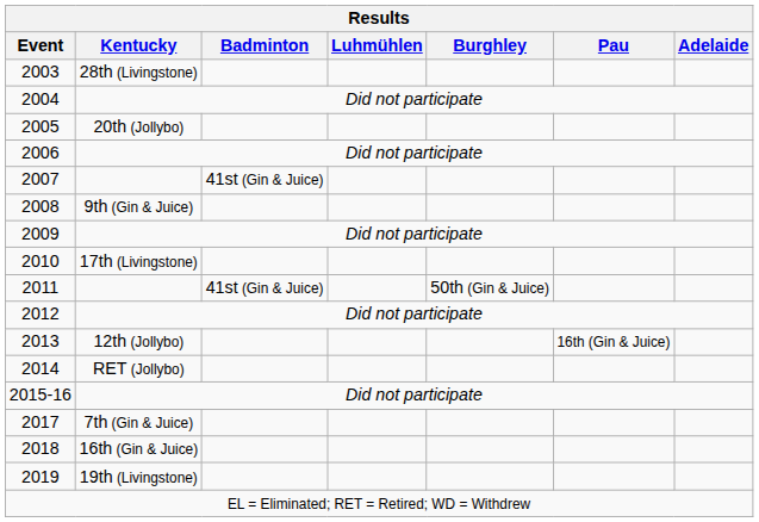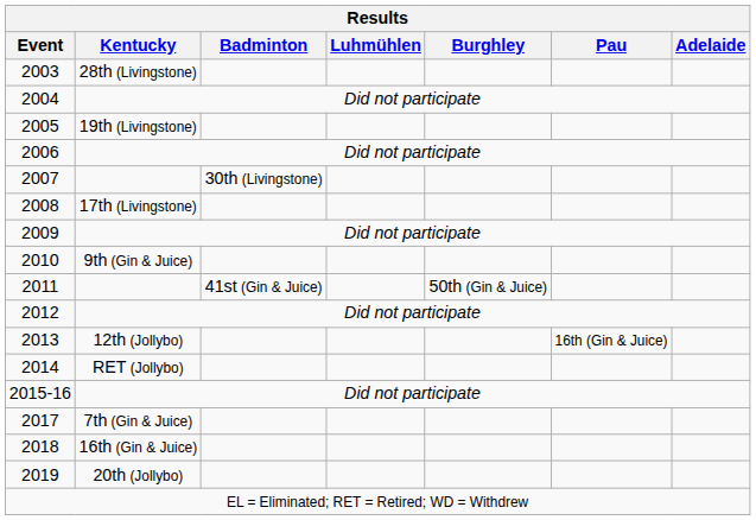 <table class="wikitable" style="text-align:center">
 <tr>
 <th colspan=13 align=center><strong>Results</strong></th>
 </tr>
 <tr>
 <th>Event</th>
 <th><a href='#'>Kentucky</a></th>
 <th><a href='#'>Badminton</a></th>
 <th><a href='#'>Luhmühlen</a></th>
 <th><a href='#'>Burghley</a></th>
 <th><a href='#'>Pau</a></th>
 <th><a href='#'>Adelaide</a></th>
 </tr>
 <tr>
 <td>2003</td>
 <td>28th<small> (Livingstone)</small></td>
 <td></td>
 <td></td>
 <td></td>
 <td></td>
 <td></td>
 </tr>
 <tr>
 <td>2004</td>
 <td colspan="6"><em>Did not participate</em></td>
 </tr>
 <tr>
 <td>2005</td>
-<td>20th<small> (Jollybo)</small></td>
+<td>19th<small> (Livingstone)</small></td>
 <td></td>
 <td></td>
 <td></td>
 <td></td>
 <td></td>
 </tr>
 <tr>
 <td>2006</td>
 <td colspan="6"><em>Did not participate</em></td>
 </tr>
 <tr>
 <td>2007</td>
 <td></td>
-<td>41st<small> (Gin & Juice)</small></td>
+<td>30th<small> (Livingstone)</small></td>
 <td></td>
 <td></td>
 <td></td>
 <td></td>
 </tr>
 <tr>
 <td>2008</td>
-<td>9th<small> (Gin & Juice)</small></td>
+<td>17th<small> (Livingstone)</small></td>
 <td></td>
 <td></td>
 <td></td>
 <td></td>
 <td></td>
 </tr>
 <tr>
 <td>2009</td>
 <td colspan="6"><em>Did not participate</em></td>
 </tr>
 <tr>
 <td>2010</td>
-<td>17th<small> (Livingstone)</small></td>
+<td>9th<small> (Gin & Juice)</small></td>
 <td></td>
 <td></td>
 <td></td>
 <td></td>
 <td></td>
 </tr>
 <tr>
 <td>2011</td>
 <td></td>
 <td>41st<small> (Gin & Juice)</small></td>
 <td></td>
 <td>50th<small> (Gin & Juice)</small></td>
 <td></td>
 <td></td>
 </tr>
 <tr>
 <td>2012</td>
 <td colspan="6"><em>Did not participate</em></td>
 </tr>
 <tr>
 <td>2013</td>
 <td>12th<small> (Jollybo)</small></td>
 <td></td>
 <td></td>
 <td></td>
 <td><small>16th (Gin & Juice)</small></td>
 <td></td>
 </tr>
 <tr>
 <td>2014</td>
 <td>RET<small> (Jollybo)</small></td>
 <td></td>
 <td></td>
 <td></td>
 <td></td>
 <td></td>
 </tr>
 <tr>
 <td>2015-16</td>
 <td colspan="6"><em>Did not participate</em></td>
 </tr>
 <tr>
 <td>2017</td>
 <td>7th<small> (Gin & Juice)</small></td>
 <td></td>
 <td></td>
 <td></td>
 <td></td>
 <td></td>
 </tr>
 <tr>
 <td>2018</td>
 <td>16th<small> (Gin & Juice)</small></td>
 <td></td>
 <td></td>
 <td></td>
 <td></td>
 <td></td>
 </tr>
 <tr>
 <td>2019</td>
-<td>19th<small> (Livingstone)</small></td>
+<td>20th<small> (Jollybo)</small></td>
 <td></td>
 <td></td>
 <td></td>
 <td></td>
 <td></td>
 </tr>
 <tr>
 <td colspan=13 align=center><small> EL = Eliminated; RET = Retired; WD = Withdrew </small></td>
 </tr>
 </table>
